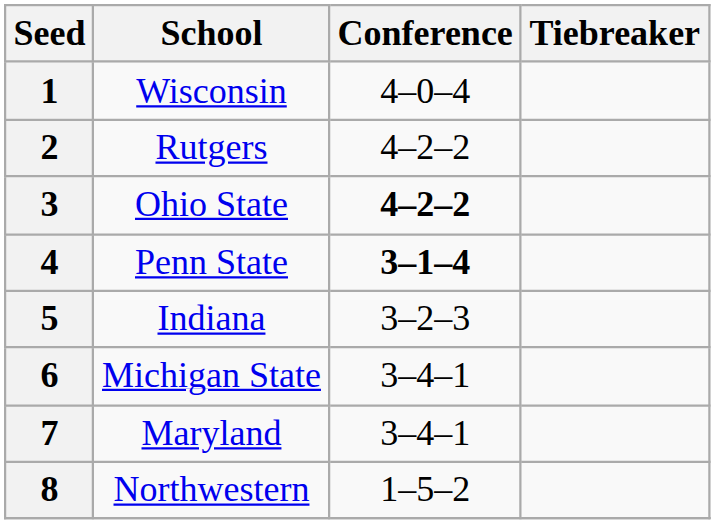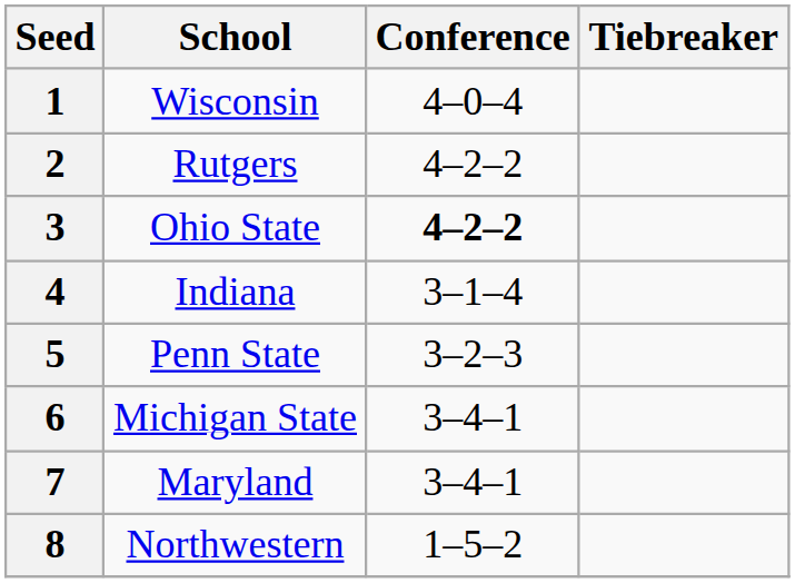 <table class="wikitable" style="text-align:center">
 <tr>
 <th>Seed</th>
 <th>School</th>
 <th>Conference</th>
 <th>Tiebreaker</th>
 </tr>
 <tr>
 <th>1</th>
 <td><a href='#'>Wisconsin</a></td>
 <td>4–0–4</td>
 <td></td>
 </tr>
 <tr>
 <th>2</th>
 <td><a href='#'>Rutgers</a></td>
 <td>4–2–2</td>
 <td></td>
 </tr>
 <tr>
 <th>3</th>
 <td><a href='#'>Ohio State</a></td>
 <td><strong>4–2–2</strong></td>
 <td></td>
 </tr>
 <tr>
 <th>4</th>
-<td><a href='#'>Penn State</a></td>
-<td><strong>3–1–4</strong></td>
+<td><a href='#'>Indiana</a></td>
+<td>3–1–4</td>
 <td></td>
 </tr>
 <tr>
 <th>5</th>
-<td><a href='#'>Indiana</a></td>
+<td><a href='#'>Penn State</a></td>
 <td>3–2–3</td>
 <td></td>
 </tr>
 <tr>
 <th>6</th>
 <td><a href='#'>Michigan State</a></td>
 <td>3–4–1</td>
 <td></td>
 </tr>
 <tr>
 <th>7</th>
 <td><a href='#'>Maryland</a></td>
 <td>3–4–1</td>
 <td></td>
 </tr>
 <tr>
 <th>8</th>
 <td><a href='#'>Northwestern</a></td>
 <td>1–5–2</td>
 <td></td>
 </tr>
 <tr>
 </tr>
 </table>
